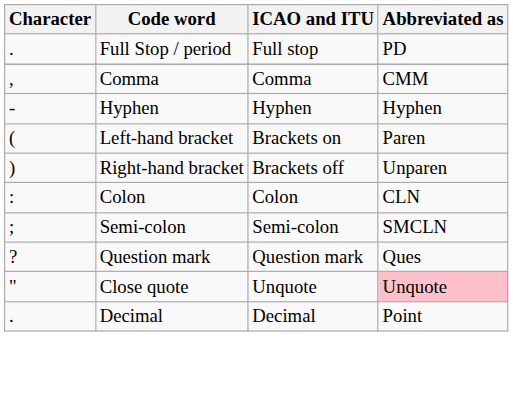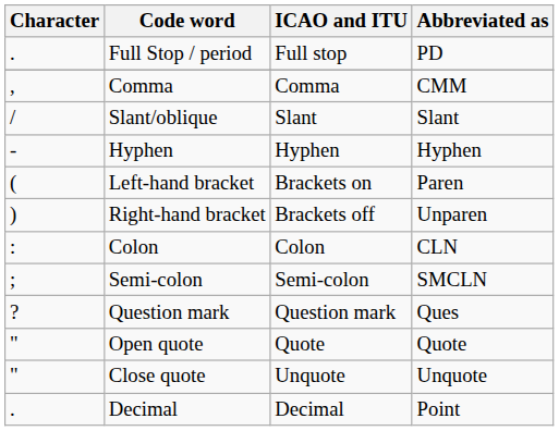 <table class="wikitable">
 <tr>
 <th>Character</th>
 <th>Code word</th>
 <th>ICAO and ITU</th>
 <th>Abbreviated as</th>
 </tr>
 <tr>
 <td>.</td>
 <td>Full Stop / period</td>
 <td>Full stop</td>
 <td>PD</td>
 </tr>
 <tr>
 </tr>
 <tr>
 <td>,</td>
 <td>Comma</td>
 <td>Comma</td>
 <td>CMM</td>
+</tr>
+<tr>
+<td>/</td>
+<td>Slant/oblique</td>
+<td>Slant</td>
+<td>Slant</td>
 </tr>
 <tr>
 <td>-</td>
 <td>Hyphen</td>
 <td>Hyphen</td>
 <td>Hyphen</td>
 </tr>
 <tr>
 <td>(</td>
 <td>Left-hand bracket</td>
 <td>Brackets on</td>
 <td>Paren</td>
 </tr>
 <tr>
 <td>)</td>
 <td>Right-hand bracket</td>
 <td>Brackets off</td>
 <td>Unparen</td>
 </tr>
 <tr>
 <td>:</td>
 <td>Colon</td>
 <td>Colon</td>
 <td>CLN</td>
 </tr>
 <tr>
 <td>;</td>
 <td>Semi-colon</td>
 <td>Semi-colon</td>
 <td>SMCLN</td>
 </tr>
 <tr>
 <td>?</td>
 <td>Question mark</td>
 <td>Question mark</td>
 <td>Ques</td>
 </tr>
 <tr>
 <td>"</td>
+<td>Open quote</td>
+<td>Quote</td>
+<td>Quote</td>
+</tr>
+<tr>
+<td>"</td>
 <td>Close quote</td>
 <td>Unquote</td>
-<td style="background: pink;">Unquote</td>
+<td>Unquote</td>
 </tr>
 <tr>
 <td>.</td>
 <td>Decimal</td>
 <td>Decimal</td>
 <td>Point</td>
 </tr>
 </table>
